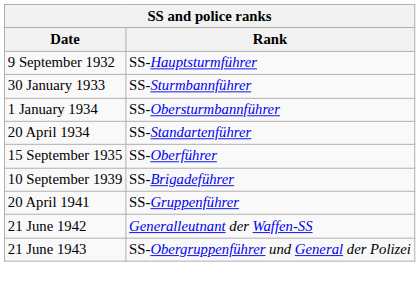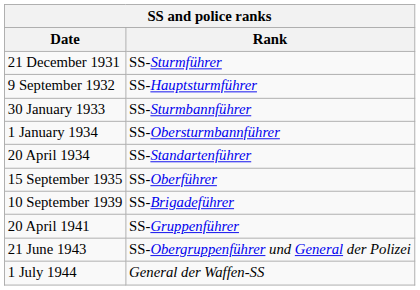 <table class="wikitable float-right">
 <tr>
 <th colspan="2">SS and police ranks</th>
 </tr>
 <tr>
 <th>Date</th>
 <th>Rank</th>
+</tr>
+<tr>
+<td>21 December 1931</td>
+<td>SS-<em><a href='#'>Sturmführer</a></em></td>
 </tr>
 <tr>
 <td>9 September 1932</td>
 <td>SS-<em><a href='#'>Hauptsturmführer</a></em></td>
 </tr>
 <tr>
 <td>30 January 1933</td>
 <td>SS-<em><a href='#'>Sturmbannführer</a></em></td>
 </tr>
 <tr>
 <td>1 January 1934</td>
 <td>SS-<em><a href='#'>Obersturmbannführer</a></em></td>
 </tr>
 <tr>
 <td>20 April 1934</td>
 <td>SS-<em><a href='#'>Standartenführer</a></em></td>
 </tr>
 <tr>
 <td>15 September 1935</td>
 <td>SS-<em><a href='#'>Oberführer</a></em></td>
 </tr>
 <tr>
 <td>10 September 1939</td>
 <td>SS-<em><a href='#'>Brigadeführer</a></em></td>
 </tr>
 <tr>
 <td>20 April 1941</td>
 <td>SS-<em><a href='#'>Gruppenführer</a></em></td>
 </tr>
 <tr>
-<td>21 June 1942</td>
-<td><em><a href='#'>Generalleutnant</a> der <a href='#'>Waffen-SS</a></em></td>
-</tr>
-<tr>
 <td>21 June 1943</td>
 <td>SS-<em><a href='#'>Obergruppenführer</a> und <a href='#'>General</a> der Polizei</em></td>
 </tr>
+<tr>
+<td>1 July 1944</td>
+<td><em>General der Waffen-SS</em></td>
+</tr>
 </table>
